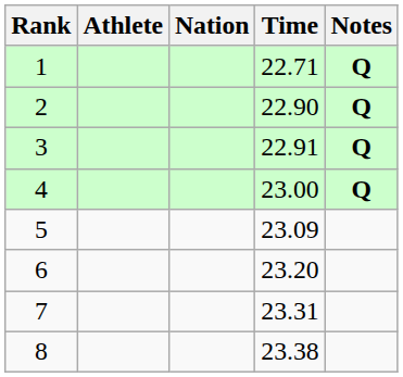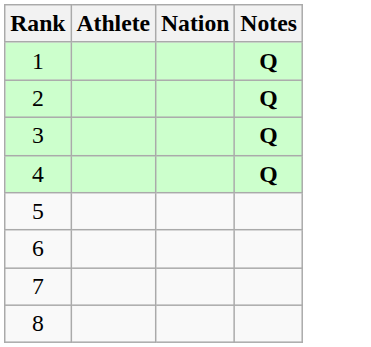 <table class="wikitable sortable" style="text-align:center">
 <tr>
 <th>Rank</th>
 <th>Athlete</th>
 <th>Nation</th>
-<th>Time</th>
 <th>Notes</th>
 </tr>
 <tr bgcolor=#ccffcc>
 <td>1</td>
 <td align=left></td>
 <td align=left></td>
-<td>22.71</td>
 <td><strong>Q</strong></td>
 </tr>
 <tr bgcolor=#ccffcc>
 <td>2</td>
 <td align=left></td>
 <td align=left></td>
-<td>22.90</td>
 <td><strong>Q</strong></td>
 </tr>
 <tr bgcolor=#ccffcc>
 <td>3</td>
 <td align=left></td>
 <td align=left></td>
-<td>22.91</td>
 <td><strong>Q</strong></td>
 </tr>
 <tr bgcolor=#ccffcc>
 <td>4</td>
 <td align=left></td>
 <td align=left></td>
-<td>23.00</td>
 <td><strong>Q</strong></td>
 </tr>
 <tr>
 <td>5</td>
 <td align=left></td>
 <td align=left></td>
-<td>23.09</td>
 <td></td>
 </tr>
 <tr>
 <td>6</td>
 <td align=left></td>
 <td align=left></td>
-<td>23.20</td>
 <td></td>
 </tr>
 <tr>
 <td>7</td>
 <td align=left></td>
 <td align=left></td>
-<td>23.31</td>
 <td></td>
 </tr>
 <tr>
 <td>8</td>
 <td align=left></td>
 <td align=left></td>
-<td>23.38</td>
 <td></td>
 </tr>
 </table>
